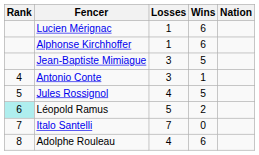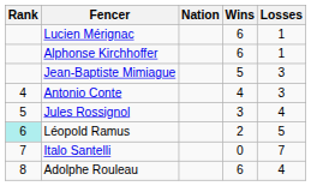 <table class="wikitable sortable" style="text-align:center">
 <tr>
 <th>Rank</th>
 <th>Fencer</th>
+<th>Nation</th>
+<th>Wins</th>
 <th>Losses</th>
-<th>Wins</th>
-<th>Nation</th>
 </tr>
 <tr>
 <td></td>
 <td align=left><a href='#'>Lucien Mérignac</a></td>
+<td align=left></td>
+<td>6</td>
 <td>1</td>
-<td>6</td>
-<td align=left></td>
 </tr>
 <tr>
 <td></td>
 <td align=left><a href='#'>Alphonse Kirchhoffer</a></td>
+<td align=left></td>
+<td>6</td>
 <td>1</td>
-<td>6</td>
-<td align=left></td>
 </tr>
 <tr>
 <td></td>
 <td align=left><a href='#'>Jean-Baptiste Mimiague</a></td>
+<td align=left></td>
+<td>5</td>
 <td>3</td>
-<td>5</td>
-<td align=left></td>
 </tr>
 <tr>
 <td>4</td>
 <td align=left><a href='#'>Antonio Conte</a></td>
+<td align=left></td>
+<td>4</td>
 <td>3</td>
-<td>1</td>
-<td align=left></td>
 </tr>
 <tr>
 <td>5</td>
 <td align=left><a href='#'>Jules Rossignol</a></td>
+<td align=left></td>
+<td>3</td>
 <td>4</td>
-<td>5</td>
-<td align=left></td>
 </tr>
 <tr>
 <td style="background: paleturquoise;">6</td>
 <td align=left>Léopold Ramus</td>
+<td align=left></td>
+<td>2</td>
 <td>5</td>
-<td>2</td>
-<td align=left></td>
 </tr>
 <tr>
 <td>7</td>
 <td align=left><a href='#'>Italo Santelli</a></td>
+<td align=left></td>
+<td>0</td>
 <td>7</td>
-<td>0</td>
-<td align=left></td>
 </tr>
 <tr>
 <td>8</td>
 <td align=left>Adolphe Rouleau</td>
+<td align=left></td>
+<td>6</td>
 <td>4</td>
-<td>6</td>
-<td align=left></td>
 </tr>
 </table>
